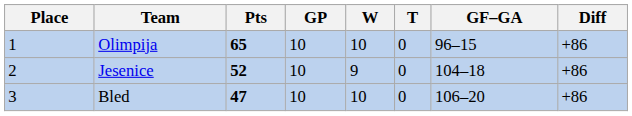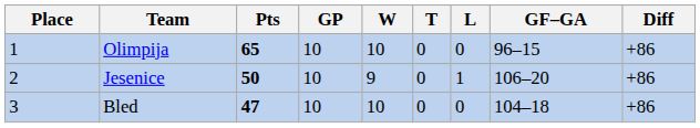 <table class="wikitable" width="600px">
 <tr style="background-color:#c0c0c0;">
 <th>Place</th>
 <th>Team</th>
 <th>Pts</th>
 <th>GP</th>
 <th>W</th>
 <th>T</th>
+<th>L</th>
 <th>GF–GA</th>
 <th>Diff</th>
 </tr>
 <tr bgcolor="#BCD2EE">
 <td>1</td>
 <td><a href='#'>Olimpija</a></td>
 <td><strong>65</strong></td>
 <td>10</td>
 <td>10</td>
 <td>0</td>
+<td>0</td>
 <td>96–15</td>
 <td>+86</td>
 </tr>
 <tr bgcolor="#BCD2EE">
 <td>2</td>
 <td><a href='#'>Jesenice</a></td>
-<td><strong>52</strong></td>
+<td><strong>50</strong></td>
 <td>10</td>
 <td>9</td>
 <td>0</td>
-<td>104–18</td>
+<td>1</td>
+<td>106–20</td>
 <td>+86</td>
 </tr>
 <tr bgcolor="#BCD2EE">
 <td>3</td>
 <td>Bled</td>
 <td><strong>47</strong></td>
 <td>10</td>
 <td>10</td>
 <td>0</td>
-<td>106–20</td>
+<td>0</td>
+<td>104–18</td>
 <td>+86</td>
 </tr>
 </table>
